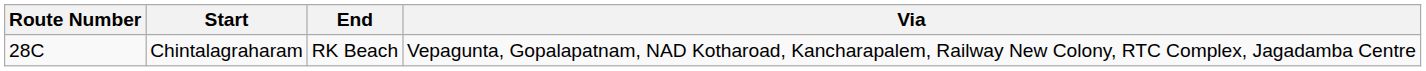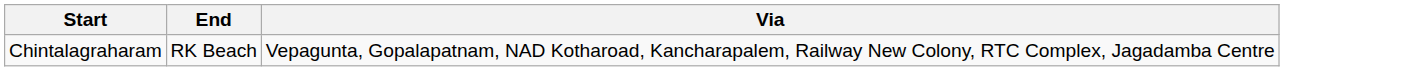 <table class="sortable wikitable">
 <tr>
-<th>Route Number</th>
 <th>Start</th>
 <th>End</th>
 <th>Via</th>
 </tr>
 <tr>
-<td>28C</td>
 <td>Chintalagraharam</td>
 <td>RK Beach</td>
 <td>Vepagunta, Gopalapatnam, NAD Kotharoad, Kancharapalem, Railway New Colony, RTC Complex, Jagadamba Centre</td>
 </tr>
 </table>
